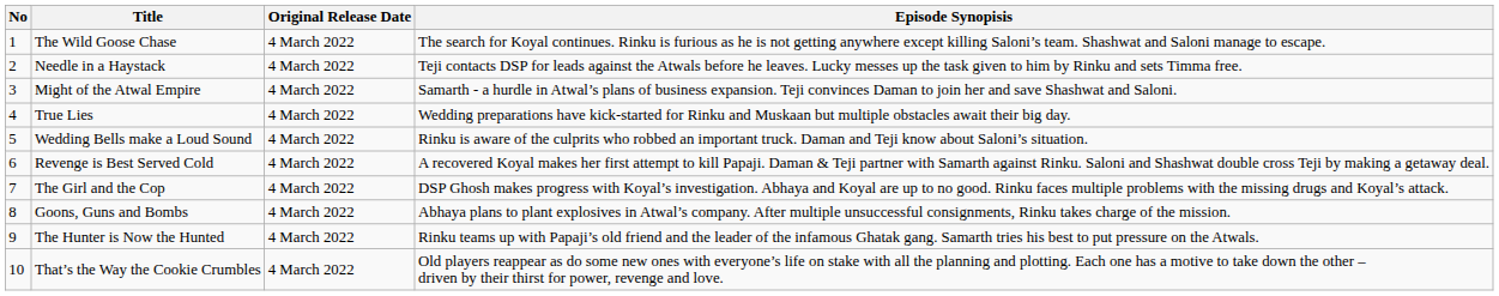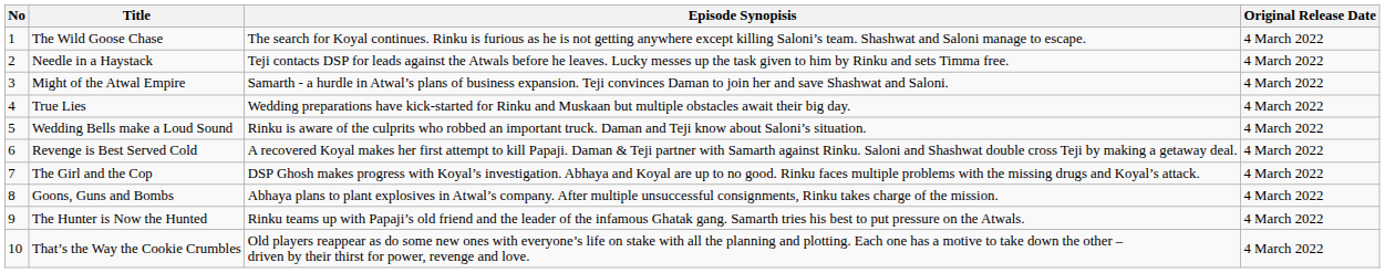 <table class="wikitable">
 <tr>
 <th>No</th>
 <th>Title</th>
+<th>Episode Synopisis</th>
 <th>Original Release Date</th>
-<th>Episode Synopisis</th>
 </tr>
 <tr>
 <td>1</td>
 <td>The Wild Goose Chase</td>
+<td>The search for Koyal continues. Rinku is furious as he is not getting anywhere except killing Saloni’s team. Shashwat and Saloni manage to escape.</td>
 <td>4 March 2022</td>
-<td>The search for Koyal continues. Rinku is furious as he is not getting anywhere except killing Saloni’s team. Shashwat and Saloni manage to escape.</td>
 </tr>
 <tr>
 <td>2</td>
 <td>Needle in a Haystack</td>
+<td>Teji contacts DSP for leads against the Atwals before he leaves. Lucky messes up the task given to him by Rinku and sets Timma free.</td>
 <td>4 March 2022</td>
-<td>Teji contacts DSP for leads against the Atwals before he leaves. Lucky messes up the task given to him by Rinku and sets Timma free.</td>
 </tr>
 <tr>
 <td>3</td>
 <td>Might of the Atwal Empire</td>
+<td>Samarth - a hurdle in Atwal’s plans of business expansion. Teji convinces Daman to join her and save Shashwat and Saloni.</td>
 <td>4 March 2022</td>
-<td>Samarth - a hurdle in Atwal’s plans of business expansion. Teji convinces Daman to join her and save Shashwat and Saloni.</td>
 </tr>
 <tr>
 <td>4</td>
 <td>True Lies</td>
+<td>Wedding preparations have kick-started for Rinku and Muskaan but multiple obstacles await their big day.</td>
 <td>4 March 2022</td>
-<td>Wedding preparations have kick-started for Rinku and Muskaan but multiple obstacles await their big day.</td>
 </tr>
 <tr>
 <td>5</td>
 <td>Wedding Bells make a Loud Sound</td>
+<td>Rinku is aware of the culprits who robbed an important truck. Daman and Teji know about Saloni’s situation.</td>
 <td>4 March 2022</td>
-<td>Rinku is aware of the culprits who robbed an important truck. Daman and Teji know about Saloni’s situation.</td>
 </tr>
 <tr>
 <td>6</td>
 <td>Revenge is Best Served Cold</td>
+<td>A recovered Koyal makes her first attempt to kill Papaji. Daman & Teji partner with Samarth against Rinku. Saloni and Shashwat double cross Teji by making a getaway deal.</td>
 <td>4 March 2022</td>
-<td>A recovered Koyal makes her first attempt to kill Papaji. Daman & Teji partner with Samarth against Rinku. Saloni and Shashwat double cross Teji by making a getaway deal.</td>
 </tr>
 <tr>
 <td>7</td>
 <td>The Girl and the Cop</td>
+<td>DSP Ghosh makes progress with Koyal’s investigation. Abhaya and Koyal are up to no good. Rinku faces multiple problems with the missing drugs and Koyal’s attack.</td>
 <td>4 March 2022</td>
-<td>DSP Ghosh makes progress with Koyal’s investigation. Abhaya and Koyal are up to no good. Rinku faces multiple problems with the missing drugs and Koyal’s attack.</td>
 </tr>
 <tr>
 <td>8</td>
 <td>Goons, Guns and Bombs</td>
+<td>Abhaya plans to plant explosives in Atwal’s company. After multiple unsuccessful consignments, Rinku takes charge of the mission.</td>
 <td>4 March 2022</td>
-<td>Abhaya plans to plant explosives in Atwal’s company. After multiple unsuccessful consignments, Rinku takes charge of the mission.</td>
 </tr>
 <tr>
 <td>9</td>
 <td>The Hunter is Now the Hunted</td>
+<td>Rinku teams up with Papaji’s old friend and the leader of the infamous Ghatak gang. Samarth tries his best to put pressure on the Atwals.</td>
 <td>4 March 2022</td>
-<td>Rinku teams up with Papaji’s old friend and the leader of the infamous Ghatak gang. Samarth tries his best to put pressure on the Atwals.</td>
 </tr>
 <tr>
 <td>10</td>
 <td>That’s the Way the Cookie Crumbles</td>
+<td>Old players reappear as do some new ones with everyone’s life on stake with all the planning and plotting. Each one has a motive to take down the other –<br>driven by their thirst for power, revenge and love.</td>
 <td>4 March 2022</td>
-<td>Old players reappear as do some new ones with everyone’s life on stake with all the planning and plotting. Each one has a motive to take down the other –<br>driven by their thirst for power, revenge and love.</td>
 </tr>
 </table>
